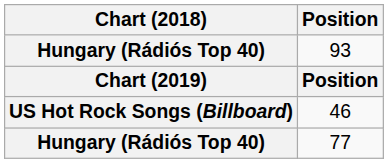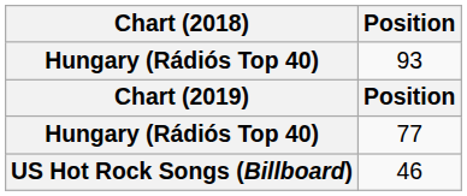 <table class="wikitable plainrowheaders" style="text-align:center">
 <tr>
 <th scope="col">Chart (2018)</th>
 <th scope="col">Position</th>
 </tr>
 <tr>
 <th scope="row">Hungary (Rádiós Top 40)</th>
 <td>93</td>
 </tr>
 <tr>
 <th scope="col">Chart (2019)</th>
 <th scope="col">Position</th>
 </tr>
 <tr>
+<th scope="row">Hungary (Rádiós Top 40)</th>
+<td>77</td>
+</tr>
+<tr>
 <th scope="row">US Hot Rock Songs (<em>Billboard</em>)</th>
 <td>46</td>
 </tr>
-<tr>
-<th scope="row">Hungary (Rádiós Top 40)</th>
-<td>77</td>
-</tr>
 </table>
